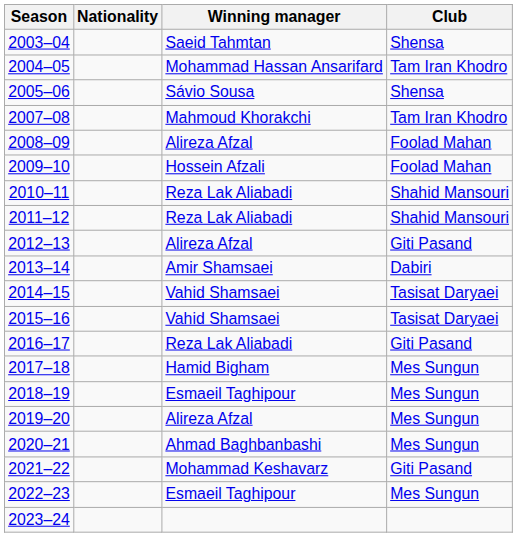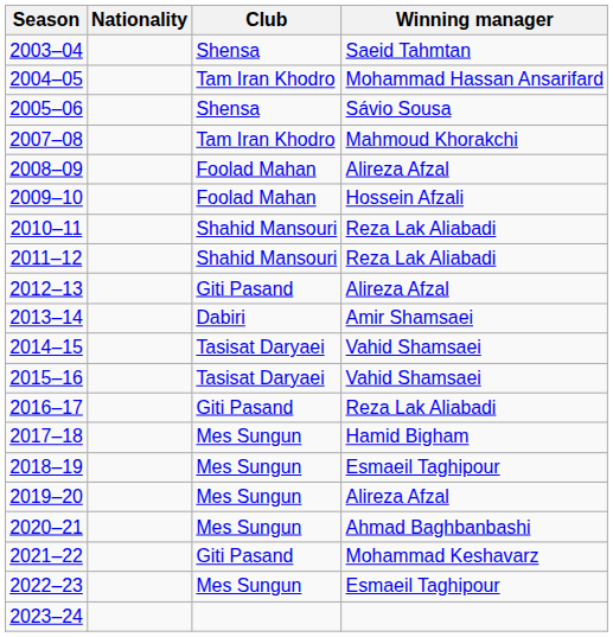 <table class="sortable wikitable">
 <tr>
 <th>Season</th>
 <th>Nationality</th>
+<th>Club</th>
 <th>Winning manager</th>
-<th>Club</th>
 </tr>
 <tr>
 <td align=center><a href='#'>2003–04</a></td>
 <td></td>
+<td><a href='#'>Shensa</a></td>
 <td><a href='#'>Saeid Tahmtan</a></td>
-<td><a href='#'>Shensa</a></td>
 </tr>
 <tr>
 <td align=center><a href='#'>2004–05</a></td>
 <td></td>
+<td><a href='#'>Tam Iran Khodro</a></td>
 <td><a href='#'>Mohammad Hassan Ansarifard</a></td>
-<td><a href='#'>Tam Iran Khodro</a></td>
 </tr>
 <tr>
 <td align=center><a href='#'>2005–06</a></td>
 <td></td>
+<td><a href='#'>Shensa</a></td>
 <td><a href='#'>Sávio Sousa</a></td>
-<td><a href='#'>Shensa</a></td>
 </tr>
 <tr>
 <td align=center><a href='#'>2007–08</a></td>
 <td></td>
+<td><a href='#'>Tam Iran Khodro</a></td>
 <td><a href='#'>Mahmoud Khorakchi</a></td>
-<td><a href='#'>Tam Iran Khodro</a></td>
 </tr>
 <tr>
 <td align=center><a href='#'>2008–09</a></td>
 <td></td>
+<td><a href='#'>Foolad Mahan</a></td>
 <td><a href='#'>Alireza Afzal</a></td>
-<td><a href='#'>Foolad Mahan</a></td>
 </tr>
 <tr>
 <td align=center><a href='#'>2009–10</a></td>
 <td></td>
+<td><a href='#'>Foolad Mahan</a></td>
 <td><a href='#'>Hossein Afzali</a></td>
-<td><a href='#'>Foolad Mahan</a></td>
 </tr>
 <tr>
 <td align=center><a href='#'>2010–11</a></td>
 <td></td>
+<td><a href='#'>Shahid Mansouri</a></td>
 <td><a href='#'>Reza Lak Aliabadi</a></td>
-<td><a href='#'>Shahid Mansouri</a></td>
 </tr>
 <tr>
 <td align=center><a href='#'>2011–12</a></td>
 <td></td>
+<td><a href='#'>Shahid Mansouri</a></td>
 <td><a href='#'>Reza Lak Aliabadi</a></td>
-<td><a href='#'>Shahid Mansouri</a></td>
 </tr>
 <tr>
 <td align=center><a href='#'>2012–13</a></td>
 <td></td>
+<td><a href='#'>Giti Pasand</a></td>
 <td><a href='#'>Alireza Afzal</a></td>
-<td><a href='#'>Giti Pasand</a></td>
 </tr>
 <tr>
 <td align=center><a href='#'>2013–14</a></td>
 <td></td>
+<td><a href='#'>Dabiri</a></td>
 <td><a href='#'>Amir Shamsaei</a></td>
-<td><a href='#'>Dabiri</a></td>
 </tr>
 <tr>
 <td align=center><a href='#'>2014–15</a></td>
 <td></td>
+<td><a href='#'>Tasisat Daryaei</a></td>
 <td><a href='#'>Vahid Shamsaei</a></td>
-<td><a href='#'>Tasisat Daryaei</a></td>
 </tr>
 <tr>
 <td align=center><a href='#'>2015–16</a></td>
 <td></td>
+<td><a href='#'>Tasisat Daryaei</a></td>
 <td><a href='#'>Vahid Shamsaei</a></td>
-<td><a href='#'>Tasisat Daryaei</a></td>
 </tr>
 <tr>
 <td align=center><a href='#'>2016–17</a></td>
 <td></td>
+<td><a href='#'>Giti Pasand</a></td>
 <td><a href='#'>Reza Lak Aliabadi</a></td>
-<td><a href='#'>Giti Pasand</a></td>
 </tr>
 <tr>
 <td align=center><a href='#'>2017–18</a></td>
 <td></td>
+<td><a href='#'>Mes Sungun</a></td>
 <td><a href='#'>Hamid Bigham</a></td>
-<td><a href='#'>Mes Sungun</a></td>
 </tr>
 <tr>
 <td align=center><a href='#'>2018–19</a></td>
 <td></td>
+<td><a href='#'>Mes Sungun</a></td>
 <td><a href='#'>Esmaeil Taghipour</a></td>
-<td><a href='#'>Mes Sungun</a></td>
 </tr>
 <tr>
 <td align=center><a href='#'>2019–20</a></td>
 <td></td>
+<td><a href='#'>Mes Sungun</a></td>
 <td><a href='#'>Alireza Afzal</a></td>
-<td><a href='#'>Mes Sungun</a></td>
 </tr>
 <tr>
 <td align=center><a href='#'>2020–21</a></td>
 <td></td>
+<td><a href='#'>Mes Sungun</a></td>
 <td><a href='#'>Ahmad Baghbanbashi</a></td>
-<td><a href='#'>Mes Sungun</a></td>
 </tr>
 <tr>
 <td align=center><a href='#'>2021–22</a></td>
 <td></td>
+<td><a href='#'>Giti Pasand</a></td>
 <td><a href='#'>Mohammad Keshavarz</a></td>
-<td><a href='#'>Giti Pasand</a></td>
 </tr>
 <tr>
 <td align=center><a href='#'>2022–23</a></td>
 <td></td>
+<td><a href='#'>Mes Sungun</a></td>
 <td><a href='#'>Esmaeil Taghipour</a></td>
-<td><a href='#'>Mes Sungun</a></td>
 </tr>
 <tr>
 <td align=center><a href='#'>2023–24</a></td>
 <td></td>
 <td></td>
 <td></td>
 </tr>
 </table>
